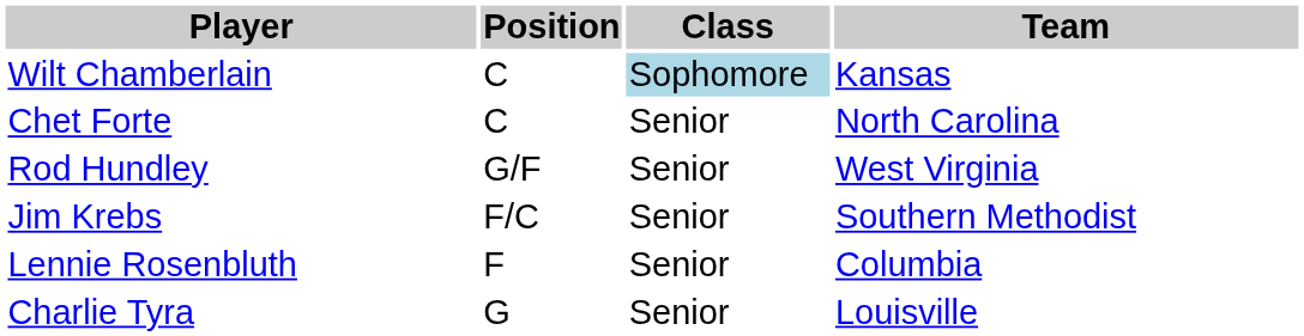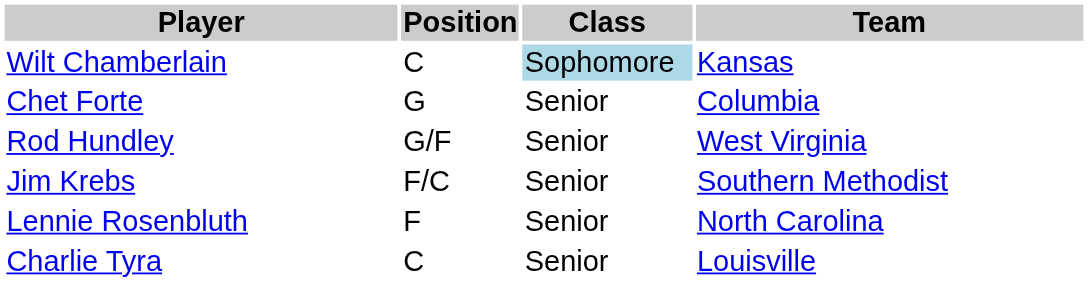 <table style="width:600px" "border:'1' 'solid' 'gray'">
 <tr>
 <th style="background:#CCCCCC;width:40%">Player</th>
 <th style="background:#CCCCCC;width:4%">Position</th>
 <th style="background:#CCCCCC;width:16%">Class</th>
 <th style="background:#CCCCCC;width:40%">Team</th>
 </tr>
 <tr>
 <td><a href='#'>Wilt Chamberlain</a></td>
 <td>C</td>
 <td style="background: lightblue;">Sophomore</td>
 <td><a href='#'>Kansas</a></td>
 </tr>
 <tr>
 <td><a href='#'>Chet Forte</a></td>
-<td>C</td>
+<td>G</td>
 <td>Senior</td>
-<td><a href='#'>North Carolina</a></td>
+<td><a href='#'>Columbia</a></td>
 </tr>
 <tr>
 <td><a href='#'>Rod Hundley</a></td>
 <td>G/F</td>
 <td>Senior</td>
 <td><a href='#'>West Virginia</a></td>
 </tr>
 <tr>
 <td><a href='#'>Jim Krebs</a></td>
 <td>F/C</td>
 <td>Senior</td>
 <td><a href='#'>Southern Methodist</a></td>
 </tr>
 <tr>
 <td><a href='#'>Lennie Rosenbluth</a></td>
 <td>F</td>
 <td>Senior</td>
-<td><a href='#'>Columbia</a></td>
+<td><a href='#'>North Carolina</a></td>
 </tr>
 <tr>
 <td><a href='#'>Charlie Tyra</a></td>
-<td>G</td>
+<td>C</td>
 <td>Senior</td>
 <td><a href='#'>Louisville</a></td>
 </tr>
 </table>
